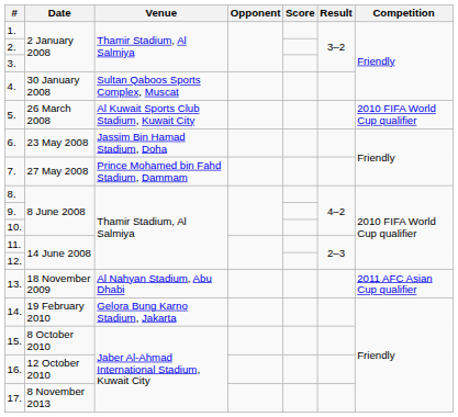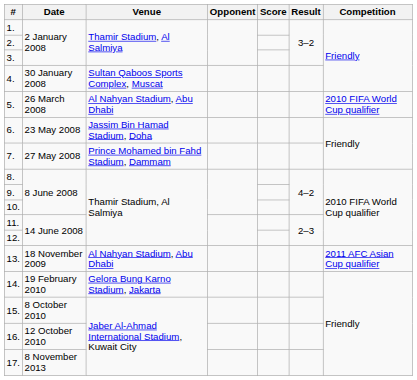 <table class="wikitable" style="font-size:90%;">
 <tr>
 <th>#</th>
 <th>Date</th>
 <th>Venue</th>
 <th>Opponent</th>
 <th>Score</th>
 <th>Result</th>
 <th>Competition</th>
 </tr>
 <tr>
 <td>1.</td>
 <td rowspan=3>2 January 2008</td>
 <td rowspan=3><a href='#'>Thamir Stadium</a>, <a href='#'>Al Salmiya</a></td>
 <td rowspan=3></td>
 <td></td>
 <td rowspan=3 style="text-align:center;">3–2</td>
 <td rowspan=4><a href='#'>Friendly</a></td>
 </tr>
 <tr>
 <td>2.</td>
 <td></td>
 </tr>
 <tr>
 <td>3.</td>
 <td></td>
 </tr>
 <tr>
 <td>4.</td>
 <td>30 January 2008</td>
 <td><a href='#'>Sultan Qaboos Sports Complex</a>, <a href='#'>Muscat</a></td>
 <td></td>
 <td></td>
 <td></td>
 </tr>
 <tr>
 <td>5.</td>
 <td>26 March 2008</td>
-<td><a href='#'>Al Kuwait Sports Club Stadium</a>, <a href='#'>Kuwait City</a></td>
+<td><a href='#'>Al Nahyan Stadium</a>, <a href='#'>Abu Dhabi</a></td>
 <td></td>
 <td></td>
 <td></td>
 <td><a href='#'>2010 FIFA World Cup qualifier</a></td>
 </tr>
 <tr>
 <td>6.</td>
 <td>23 May 2008</td>
 <td><a href='#'>Jassim Bin Hamad Stadium</a>, <a href='#'>Doha</a></td>
 <td></td>
 <td></td>
 <td></td>
 <td rowspan=2>Friendly</td>
 </tr>
 <tr>
 <td>7.</td>
 <td>27 May 2008</td>
 <td><a href='#'>Prince Mohamed bin Fahd Stadium</a>, <a href='#'>Dammam</a></td>
 <td></td>
 <td></td>
 <td></td>
 </tr>
 <tr>
 <td>8.</td>
 <td rowspan=3>8 June 2008</td>
 <td rowspan=5>Thamir Stadium, Al Salmiya</td>
 <td rowspan=3></td>
 <td></td>
 <td rowspan=3 style="text-align:center;">4–2</td>
 <td rowspan=5>2010 FIFA World Cup qualifier</td>
 </tr>
 <tr>
 <td>9.</td>
 <td></td>
 </tr>
 <tr>
 <td>10.</td>
 <td></td>
 </tr>
 <tr>
 <td>11.</td>
 <td rowspan=2>14 June 2008</td>
 <td rowspan=2></td>
 <td></td>
 <td rowspan=2 style="text-align:center;">2–3</td>
 </tr>
 <tr>
 <td>12.</td>
 <td></td>
 </tr>
 <tr>
 <td>13.</td>
 <td>18 November 2009</td>
 <td><a href='#'>Al Nahyan Stadium</a>, <a href='#'>Abu Dhabi</a></td>
 <td></td>
 <td></td>
 <td></td>
 <td><a href='#'>2011 AFC Asian Cup qualifier</a></td>
 </tr>
 <tr>
 <td>14.</td>
 <td>19 February 2010</td>
 <td><a href='#'>Gelora Bung Karno Stadium</a>, <a href='#'>Jakarta</a></td>
 <td></td>
 <td></td>
 <td></td>
 <td rowspan=4>Friendly</td>
 </tr>
 <tr>
 <td>15.</td>
 <td>8 October 2010</td>
 <td rowspan=3><a href='#'>Jaber Al-Ahmad International Stadium</a>, Kuwait City</td>
 <td></td>
 <td></td>
 <td></td>
 </tr>
 <tr>
 <td>16.</td>
 <td>12 October 2010</td>
 <td></td>
 <td></td>
 <td></td>
 </tr>
 <tr>
 <td>17.</td>
 <td>8 November  2013</td>
 <td></td>
 <td></td>
 <td></td>
 </tr>
 </table>
